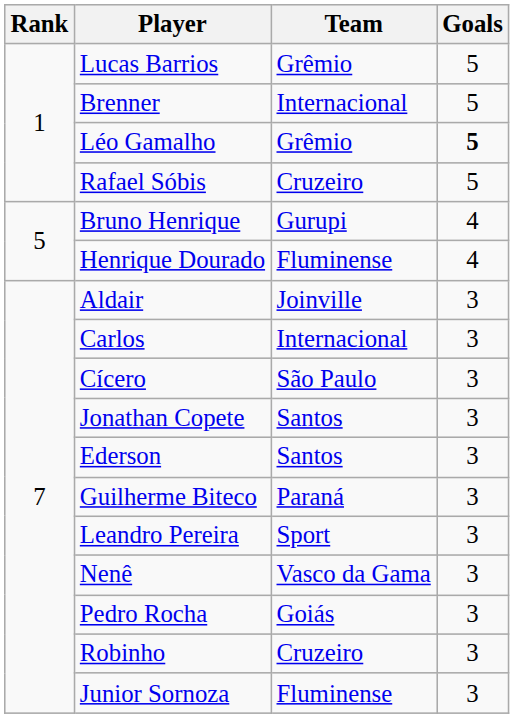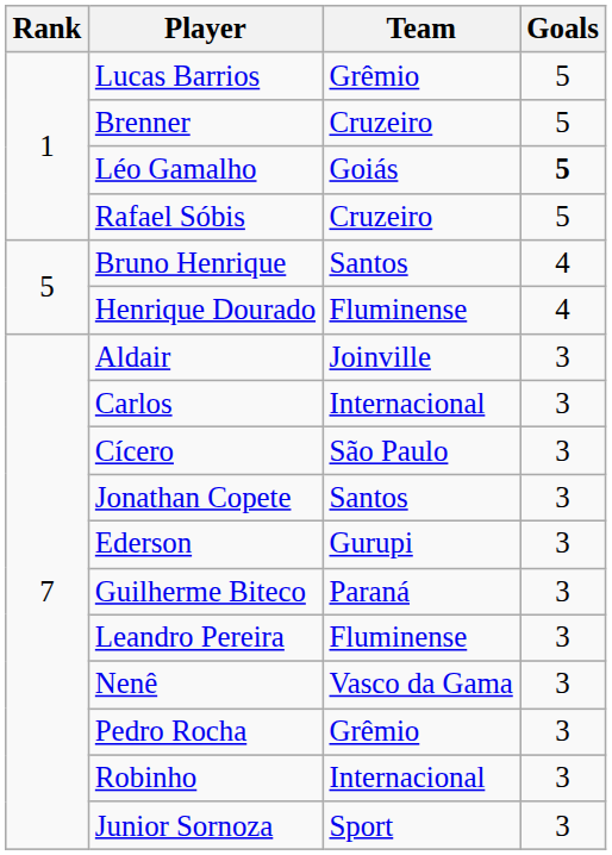 <table class="wikitable">
 <tr>
 <th>Rank</th>
 <th>Player</th>
 <th>Team</th>
 <th>Goals</th>
 </tr>
 <tr>
 <td align=center rowspan=4>1</td>
 <td> <a href='#'>Lucas Barrios</a></td>
 <td> <a href='#'>Grêmio</a></td>
 <td align=center>5</td>
 </tr>
 <tr>
 <td> <a href='#'>Brenner</a></td>
-<td> <a href='#'>Internacional</a></td>
+<td> <a href='#'>Cruzeiro</a></td>
 <td align=center>5</td>
 </tr>
 <tr>
 <td> <a href='#'>Léo Gamalho</a></td>
-<td> <a href='#'>Grêmio</a></td>
+<td> <a href='#'>Goiás</a></td>
 <td align=center><strong>5</strong></td>
 </tr>
 <tr>
 <td> <a href='#'>Rafael Sóbis</a></td>
 <td> <a href='#'>Cruzeiro</a></td>
 <td align=center>5</td>
 </tr>
 <tr>
 <td align=center rowspan=2>5</td>
 <td> <a href='#'>Bruno Henrique</a></td>
-<td> <a href='#'>Gurupi</a></td>
+<td> <a href='#'>Santos</a></td>
 <td align=center>4</td>
 </tr>
 <tr>
 <td> <a href='#'>Henrique Dourado</a></td>
 <td> <a href='#'>Fluminense</a></td>
 <td align=center>4</td>
 </tr>
 <tr>
 <td align=center rowspan=11>7</td>
 <td> <a href='#'>Aldair</a></td>
 <td> <a href='#'>Joinville</a></td>
 <td align=center>3</td>
 </tr>
 <tr>
 <td> <a href='#'>Carlos</a></td>
 <td> <a href='#'>Internacional</a></td>
 <td align=center>3</td>
 </tr>
 <tr>
 <td> <a href='#'>Cícero</a></td>
 <td> <a href='#'>São Paulo</a></td>
 <td align=center>3</td>
 </tr>
 <tr>
 <td> <a href='#'>Jonathan Copete</a></td>
 <td> <a href='#'>Santos</a></td>
 <td align=center>3</td>
 </tr>
 <tr>
 <td> <a href='#'>Ederson</a></td>
-<td> <a href='#'>Santos</a></td>
+<td> <a href='#'>Gurupi</a></td>
 <td align=center>3</td>
 </tr>
 <tr>
 <td> <a href='#'>Guilherme Biteco</a></td>
 <td> <a href='#'>Paraná</a></td>
 <td align=center>3</td>
 </tr>
 <tr>
 <td> <a href='#'>Leandro Pereira</a></td>
-<td> <a href='#'>Sport</a></td>
+<td> <a href='#'>Fluminense</a></td>
 <td align=center>3</td>
 </tr>
 <tr>
 <td> <a href='#'>Nenê</a></td>
 <td> <a href='#'>Vasco da Gama</a></td>
 <td align=center>3</td>
 </tr>
 <tr>
 <td> <a href='#'>Pedro Rocha</a></td>
-<td> <a href='#'>Goiás</a></td>
+<td> <a href='#'>Grêmio</a></td>
 <td align=center>3</td>
 </tr>
 <tr>
 <td> <a href='#'>Robinho</a></td>
-<td> <a href='#'>Cruzeiro</a></td>
+<td> <a href='#'>Internacional</a></td>
 <td align=center>3</td>
 </tr>
 <tr>
 <td> <a href='#'>Junior Sornoza</a></td>
-<td> <a href='#'>Fluminense</a></td>
+<td> <a href='#'>Sport</a></td>
 <td align=center>3</td>
 </tr>
 </table>
